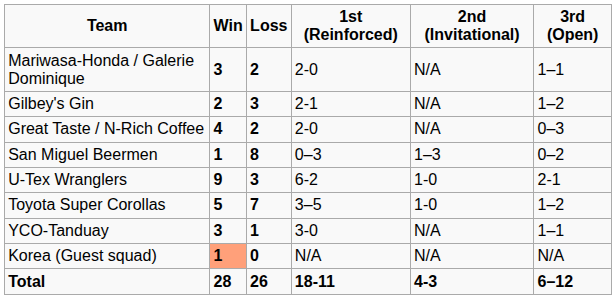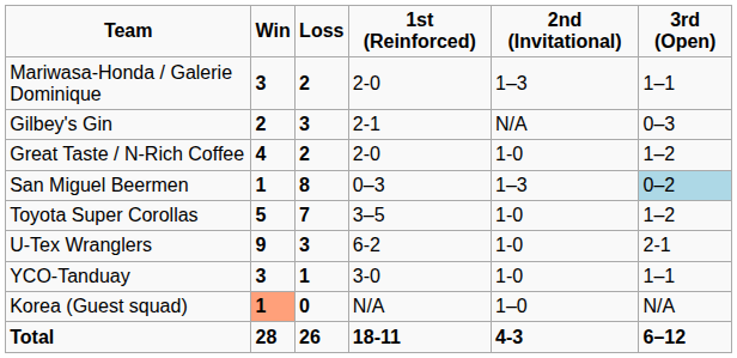 <table class=wikitable sortable>
 <tr align=center>
 <td><strong>Team</strong></td>
 <td><strong>Win</strong></td>
 <td><strong>Loss</strong></td>
 <td><strong>1st (Reinforced)</strong></td>
 <td><strong>2nd (Invitational)</strong></td>
 <td><strong>3rd (Open)</strong></td>
 </tr>
 <tr>
 <td>Mariwasa-Honda / Galerie Dominique</td>
 <td><strong>3</strong></td>
 <td><strong>2</strong></td>
 <td>2-0</td>
-<td>N/A</td>
+<td>1–3</td>
 <td>1–1</td>
 </tr>
 <tr>
 <td>Gilbey's Gin</td>
 <td><strong>2</strong></td>
 <td><strong>3</strong></td>
 <td>2-1</td>
 <td>N/A</td>
-<td>1–2</td>
+<td>0–3</td>
 </tr>
 <tr>
 <td>Great Taste / N-Rich Coffee</td>
 <td><strong>4</strong></td>
 <td><strong>2</strong></td>
 <td>2-0</td>
-<td>N/A</td>
-<td>0–3</td>
+<td>1-0</td>
+<td>1–2</td>
 </tr>
 <tr>
 <td>San Miguel Beermen</td>
 <td><strong>1</strong></td>
 <td><strong>8</strong></td>
 <td>0–3</td>
 <td>1–3</td>
-<td>0–2</td>
+<td style="background: lightblue;">0–2</td>
+</tr>
+<tr>
+<td>Toyota Super Corollas</td>
+<td><strong>5</strong></td>
+<td><strong>7</strong></td>
+<td>3–5</td>
+<td>1-0</td>
+<td>1–2</td>
 </tr>
 <tr>
 <td>U-Tex Wranglers</td>
 <td><strong>9</strong></td>
 <td><strong>3</strong></td>
 <td>6-2</td>
 <td>1-0</td>
 <td>2-1</td>
 </tr>
 <tr>
-<td>Toyota Super Corollas</td>
-<td><strong>5</strong></td>
-<td><strong>7</strong></td>
-<td>3–5</td>
-<td>1-0</td>
-<td>1–2</td>
-</tr>
-<tr>
 <td>YCO-Tanduay</td>
 <td><strong>3</strong></td>
 <td><strong>1</strong></td>
 <td>3-0</td>
-<td>N/A</td>
+<td>1-0</td>
 <td>1–1</td>
 </tr>
 <tr>
 <td>Korea (Guest squad)</td>
 <td style="background: lightsalmon;"><strong>1</strong></td>
 <td><strong>0</strong></td>
 <td>N/A</td>
-<td>N/A</td>
+<td>1–0</td>
 <td>N/A</td>
 </tr>
 <tr>
 <td><strong>Total</strong></td>
 <td><strong>28</strong></td>
 <td><strong>26</strong></td>
 <td><strong>18-11</strong></td>
 <td><strong>4-3</strong></td>
 <td><strong>6–12</strong></td>
 </tr>
 </table>
